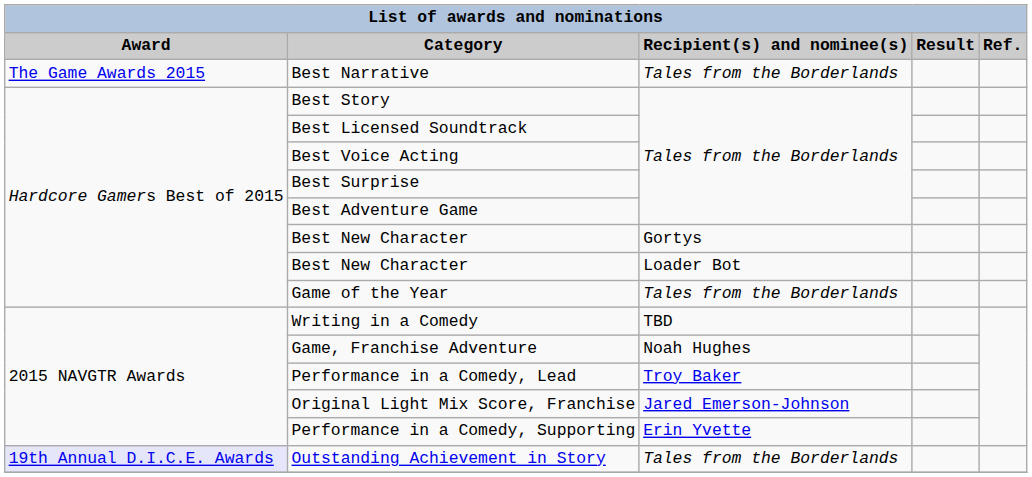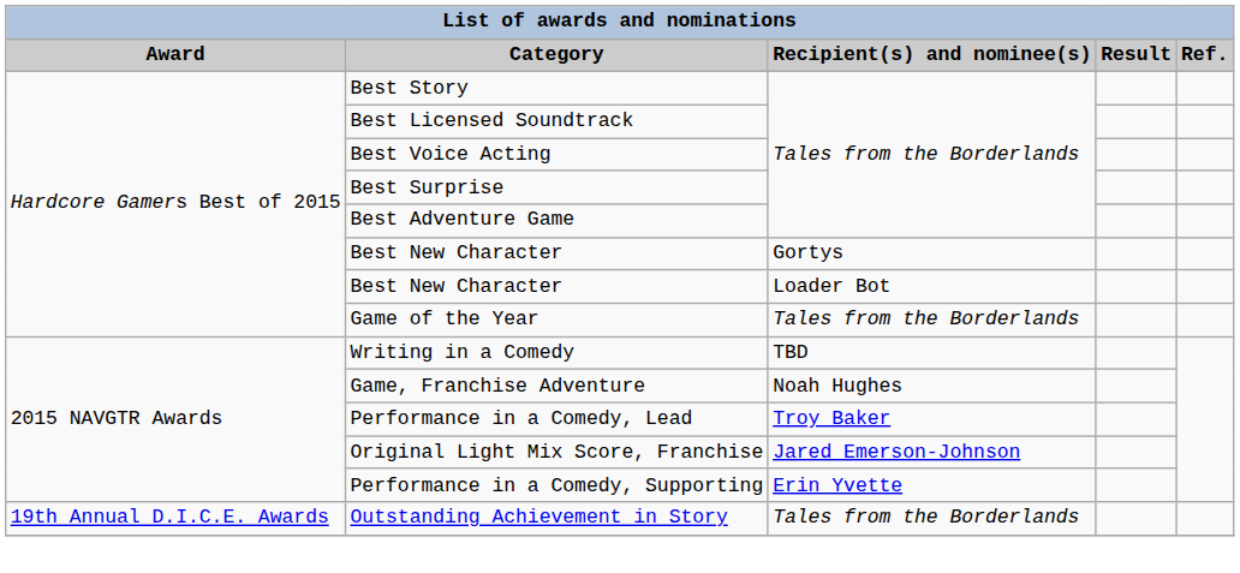 <table class="wikitable" style="font-size:90%;">
 <tr>
 <th style="background:#B0C4DE;" colspan="5">List of awards and nominations</th>
 </tr>
 <tr>
 <th style="background:#ccc;">Award</th>
 <th style="background:#ccc;">Category</th>
 <th style="background:#ccc;">Recipient(s) and nominee(s)</th>
 <th style="background:#ccc;">Result</th>
 <th style="background:#ccc;">Ref.</th>
-</tr>
-<tr>
-<td><a href='#'>The Game Awards 2015</a></td>
-<td>Best Narrative</td>
-<td><em>Tales from the Borderlands</em></td>
-<td></td>
-<td></td>
 </tr>
 <tr>
 <td rowspan="8"><em>Hardcore Gamer</em>s Best of 2015</td>
 <td>Best Story</td>
 <td rowspan="5"><em>Tales from the Borderlands</em></td>
 <td></td>
 <td></td>
 </tr>
 <tr>
 <td>Best Licensed Soundtrack</td>
 <td></td>
 <td></td>
 </tr>
 <tr>
 <td>Best Voice Acting</td>
 <td></td>
 <td></td>
 </tr>
 <tr>
 <td>Best Surprise</td>
 <td></td>
 <td></td>
 </tr>
 <tr>
 <td>Best Adventure Game</td>
 <td></td>
 <td></td>
 </tr>
 <tr>
 <td>Best New Character</td>
 <td>Gortys</td>
 <td></td>
 <td></td>
 </tr>
 <tr>
 <td>Best New Character</td>
 <td>Loader Bot</td>
 <td></td>
 <td></td>
 </tr>
 <tr>
 <td>Game of the Year</td>
 <td><em>Tales from the Borderlands</em></td>
 <td></td>
 <td></td>
 </tr>
 <tr>
 <td rowspan="5">2015  NAVGTR Awards</td>
 <td>Writing in a Comedy</td>
 <td>TBD</td>
 <td></td>
 <td rowspan=5></td>
 </tr>
 <tr>
 <td>Game, Franchise Adventure</td>
 <td>Noah Hughes</td>
 <td></td>
 </tr>
 <tr>
 <td>Performance in a Comedy, Lead</td>
 <td><a href='#'>Troy Baker</a></td>
 <td></td>
 </tr>
 <tr>
 <td>Original Light Mix Score, Franchise</td>
 <td><a href='#'>Jared Emerson-Johnson</a></td>
 <td></td>
 </tr>
 <tr>
 <td>Performance in a Comedy, Supporting</td>
 <td><a href='#'>Erin Yvette</a></td>
 <td></td>
 </tr>
 <tr>
-<td style="background: lavender;"><a href='#'>19th Annual D.I.C.E. Awards</a></td>
+<td><a href='#'>19th Annual D.I.C.E. Awards</a></td>
 <td><a href='#'>Outstanding Achievement in Story</a></td>
 <td><em>Tales from the Borderlands</em></td>
 <td></td>
 <td></td>
 </tr>
 <tr>
 </tr>
 </table>
